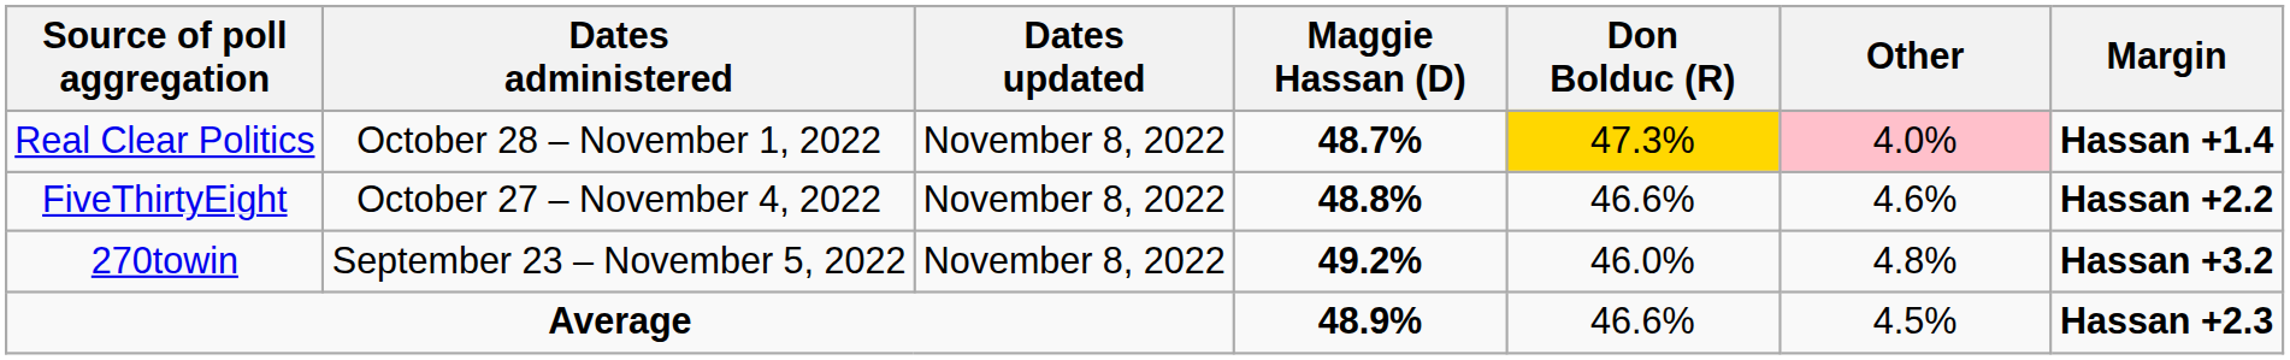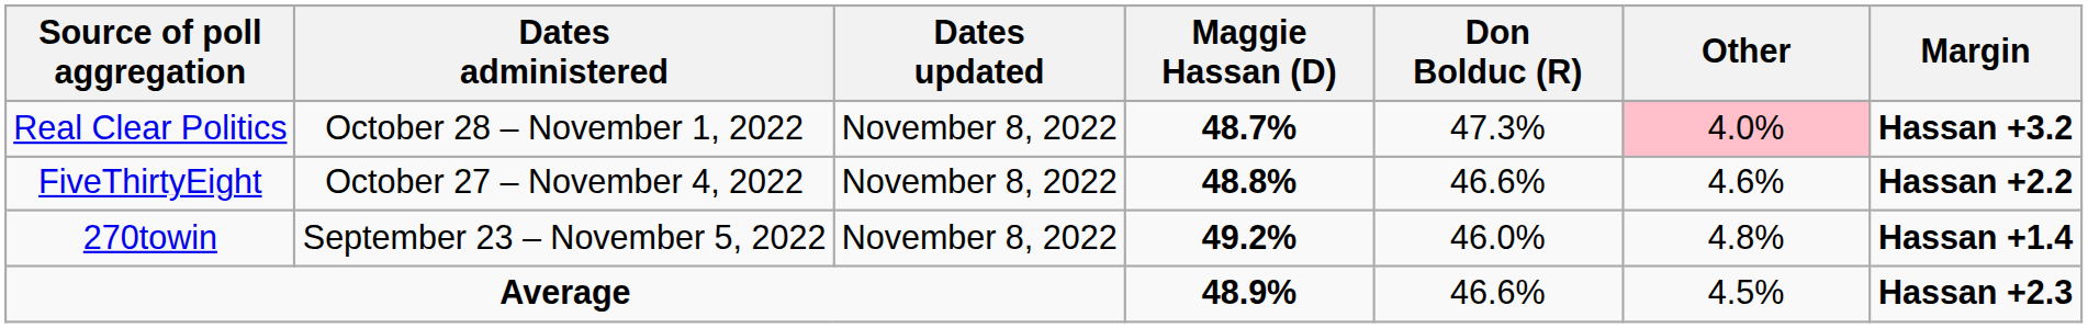 <table class="wikitable sortable" style="text-align:center;font-size:90%;line-height:17px">
 <tr>
 <th>Source of poll<br>aggregation</th>
 <th>Dates<br>administered</th>
 <th>Dates<br>updated</th>
 <th style="width:100px;">Maggie<br>Hassan (D)</th>
 <th style="width:100px;">Don<br>Bolduc (R)</th>
 <th style="width:100px;">Other<br></th>
 <th>Margin</th>
 </tr>
 <tr>
 <td><a href='#'>Real Clear Politics</a></td>
 <td>October 28 – November 1, 2022</td>
 <td>November 8, 2022</td>
 <td><strong>48.7%</strong></td>
-<td style="background: gold;">47.3%</td>
+<td>47.3%</td>
 <td style="background: pink;">4.0%</td>
-<td><strong>Hassan +1.4</strong></td>
+<td><strong>Hassan +3.2</strong></td>
 </tr>
 <tr>
 <td><a href='#'>FiveThirtyEight</a></td>
 <td>October 27 – November 4, 2022</td>
 <td>November 8, 2022</td>
 <td><strong>48.8%</strong></td>
 <td>46.6%</td>
 <td>4.6%</td>
 <td><strong>Hassan +2.2</strong></td>
 </tr>
 <tr>
 <td><a href='#'>270towin</a></td>
 <td>September 23 – November 5, 2022</td>
 <td>November 8, 2022</td>
 <td><strong>49.2%</strong></td>
 <td>46.0%</td>
 <td>4.8%</td>
-<td><strong>Hassan +3.2</strong></td>
+<td><strong>Hassan +1.4</strong></td>
 </tr>
 <tr>
 <td colspan="3"><strong>Average</strong></td>
 <td><strong>48.9%</strong></td>
 <td>46.6%</td>
 <td>4.5%</td>
 <td><strong>Hassan +2.3</strong></td>
 </tr>
 </table>
